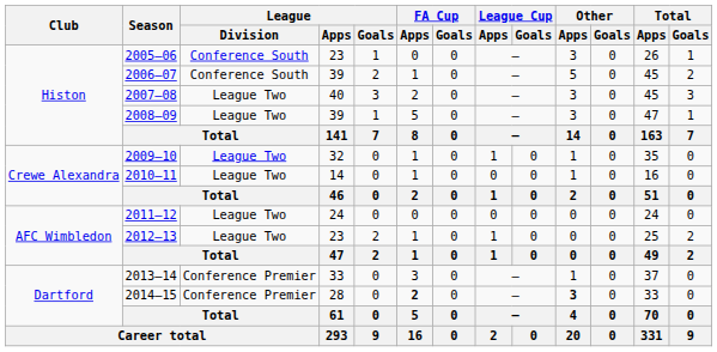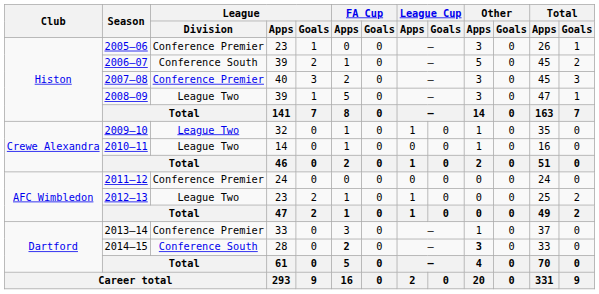 <table class="wikitable" style="text-align: center;">
 <tr>
 <th rowspan="2">Club</th>
 <th rowspan="2">Season</th>
 <th colspan="3">League</th>
 <th colspan="2"><a href='#'>FA Cup</a></th>
 <th colspan="2"><a href='#'>League Cup</a></th>
 <th colspan="2">Other</th>
 <th colspan="2">Total</th>
 </tr>
 <tr>
 <th>Division</th>
 <th>Apps</th>
 <th>Goals</th>
 <th>Apps</th>
 <th>Goals</th>
 <th>Apps</th>
 <th>Goals</th>
 <th>Apps</th>
 <th>Goals</th>
 <th>Apps</th>
 <th>Goals</th>
 </tr>
 <tr>
 <td rowspan="5"><a href='#'>Histon</a></td>
 <td><a href='#'>2005–06</a></td>
-<td><a href='#'>Conference South</a></td>
+<td>Conference Premier</td>
 <td>23</td>
 <td>1</td>
 <td>0</td>
 <td>0</td>
 <td colspan="2">—</td>
 <td>3</td>
 <td>0</td>
 <td>26</td>
 <td>1</td>
 </tr>
 <tr>
 <td><a href='#'>2006–07</a></td>
 <td>Conference South</td>
 <td>39</td>
 <td>2</td>
 <td>1</td>
 <td>0</td>
 <td colspan="2">—</td>
 <td>5</td>
 <td>0</td>
 <td>45</td>
 <td>2</td>
 </tr>
 <tr>
 <td><a href='#'>2007–08</a></td>
-<td>League Two</td>
+<td><a href='#'>Conference Premier</a></td>
 <td>40</td>
 <td>3</td>
 <td>2</td>
 <td>0</td>
 <td colspan="2">—</td>
 <td>3</td>
 <td>0</td>
 <td>45</td>
 <td>3</td>
 </tr>
 <tr>
 <td><a href='#'>2008–09</a></td>
 <td>League Two</td>
 <td>39</td>
 <td>1</td>
 <td>5</td>
 <td>0</td>
 <td colspan="2">—</td>
 <td>3</td>
 <td>0</td>
 <td>47</td>
 <td>1</td>
 </tr>
 <tr>
 <th colspan="2">Total</th>
 <th>141</th>
 <th>7</th>
 <th>8</th>
 <th>0</th>
 <th colspan="2">—</th>
 <th>14</th>
 <th>0</th>
 <th>163</th>
 <th>7</th>
 </tr>
 <tr>
 <td rowspan="3"><a href='#'>Crewe Alexandra</a></td>
 <td><a href='#'>2009–10</a></td>
 <td><a href='#'>League Two</a></td>
 <td>32</td>
 <td>0</td>
 <td>1</td>
 <td>0</td>
 <td>1</td>
 <td>0</td>
 <td>1</td>
 <td>0</td>
 <td>35</td>
 <td>0</td>
 </tr>
 <tr>
 <td><a href='#'>2010–11</a></td>
 <td>League Two</td>
 <td>14</td>
 <td>0</td>
 <td>1</td>
 <td>0</td>
 <td>0</td>
 <td>0</td>
 <td>1</td>
 <td>0</td>
 <td>16</td>
 <td>0</td>
 </tr>
 <tr>
 <th colspan="2">Total</th>
 <th>46</th>
 <th>0</th>
 <th>2</th>
 <th>0</th>
 <th>1</th>
 <th>0</th>
 <th>2</th>
 <th>0</th>
 <th>51</th>
 <th>0</th>
 </tr>
 <tr>
 <td rowspan="3"><a href='#'>AFC Wimbledon</a></td>
 <td><a href='#'>2011–12</a></td>
-<td>League Two</td>
+<td>Conference Premier</td>
 <td>24</td>
 <td>0</td>
 <td>0</td>
 <td>0</td>
 <td>0</td>
 <td>0</td>
 <td>0</td>
 <td>0</td>
 <td>24</td>
 <td>0</td>
 </tr>
 <tr>
 <td><a href='#'>2012–13</a></td>
 <td>League Two</td>
 <td>23</td>
 <td>2</td>
 <td>1</td>
 <td>0</td>
 <td>1</td>
 <td>0</td>
 <td>0</td>
 <td>0</td>
 <td>25</td>
 <td>2</td>
 </tr>
 <tr>
 <th colspan="2">Total</th>
 <th>47</th>
 <th>2</th>
 <th>1</th>
 <th>0</th>
 <th>1</th>
 <th>0</th>
 <th>0</th>
 <th>0</th>
 <th>49</th>
 <th>2</th>
 </tr>
 <tr>
 <td rowspan="3"><a href='#'>Dartford</a></td>
 <td>2013–14</td>
 <td>Conference Premier</td>
 <td>33</td>
 <td>0</td>
 <td>3</td>
 <td>0</td>
 <td colspan="2">—</td>
 <td>1</td>
 <td>0</td>
 <td>37</td>
 <td>0</td>
 </tr>
 <tr>
 <td>2014–15</td>
-<td>Conference Premier</td>
+<td><a href='#'>Conference South</a></td>
 <td>28</td>
 <td>0</td>
 <td><strong>2</strong></td>
 <td>0</td>
 <td colspan="2">—</td>
 <td><strong>3</strong></td>
 <td>0</td>
 <td>33</td>
 <td>0</td>
 </tr>
 <tr>
 <th colspan="2">Total</th>
 <th>61</th>
 <th>0</th>
 <th>5</th>
 <th>0</th>
 <th colspan="2">—</th>
 <th>4</th>
 <th>0</th>
 <th>70</th>
 <th>0</th>
 </tr>
 <tr>
 <th colspan="3">Career total</th>
 <th>293</th>
 <th>9</th>
 <th>16</th>
 <th>0</th>
 <th>2</th>
 <th>0</th>
 <th>20</th>
 <th>0</th>
 <th>331</th>
 <th>9</th>
 </tr>
 </table>
